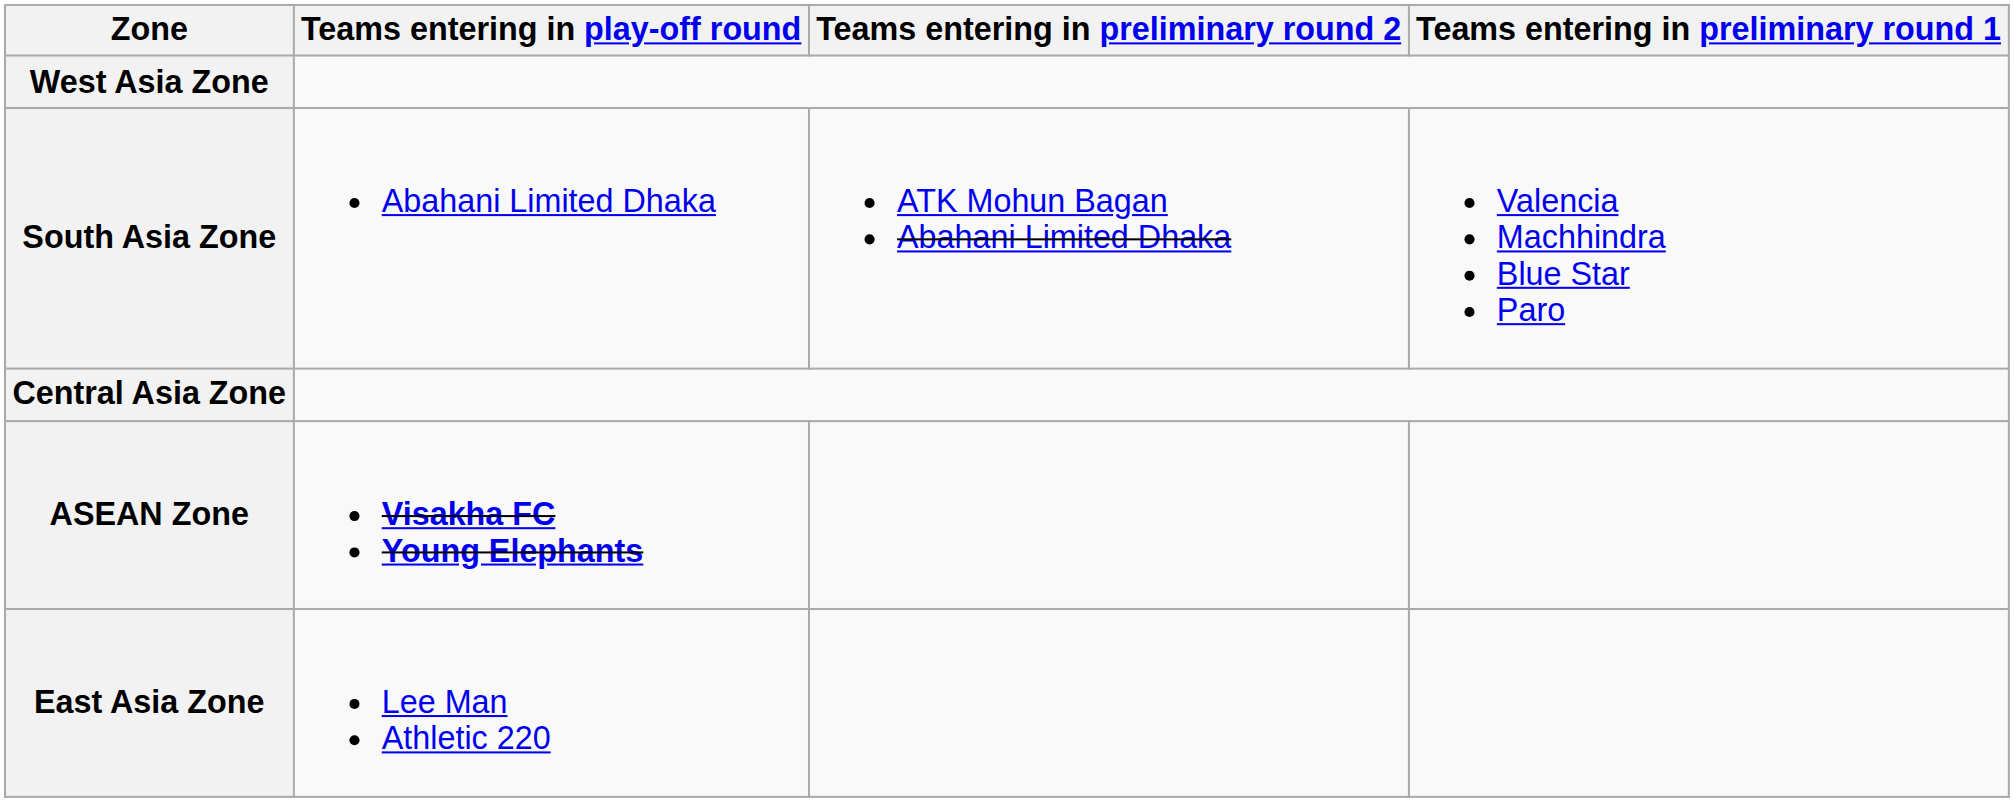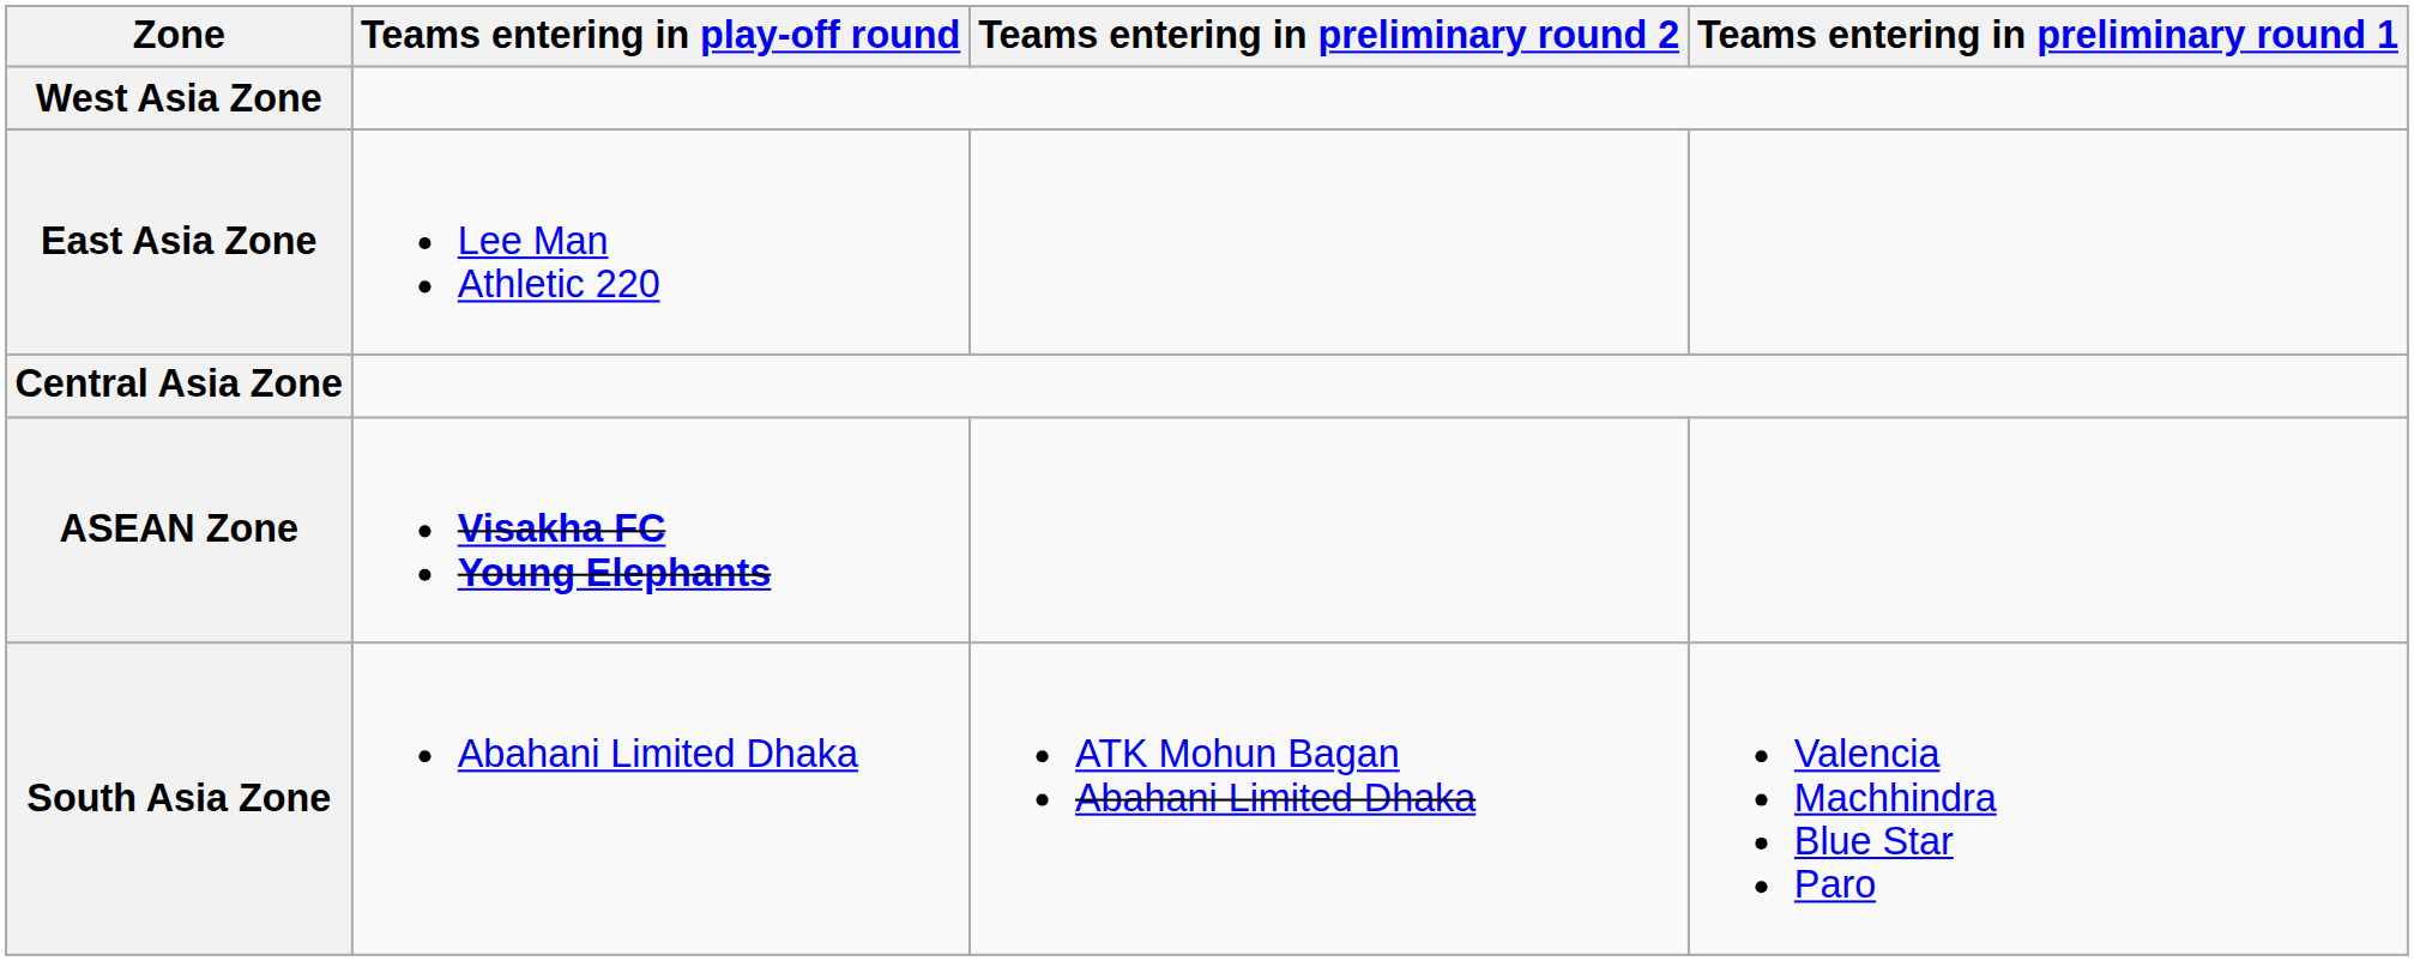 <table class="wikitable">
 <tr>
 <th>Zone</th>
 <th>Teams entering in <a href='#'>play-off round</a></th>
 <th>Teams entering in <a href='#'>preliminary round 2</a></th>
 <th>Teams entering in <a href='#'>preliminary round 1</a></th>
 </tr>
 <tr>
 <th>West Asia Zone</th>
 <td colspan="3" valign="top"></td>
 </tr>
 <tr>
-<th>South Asia Zone</th>
-<td valign="top"><br><ul><li> <a href='#'>Abahani Limited Dhaka</a></li></ul></td>
-<td valign="top"><br><ul><li> <a href='#'>ATK Mohun Bagan</a></li><li><s> <a href='#'>Abahani Limited Dhaka</a></s></li></ul></td>
-<td valign="top"><br><ul><li> <a href='#'>Valencia</a></li><li> <a href='#'>Machhindra</a></li><li> <a href='#'>Blue Star</a></li><li> <a href='#'>Paro</a></li></ul></td>
+<th>East Asia Zone</th>
+<td valign="top"><br><ul><li> <a href='#'>Lee Man</a></li><li> <a href='#'>Athletic 220</a></li></ul></td>
+<td></td>
+<td></td>
 </tr>
 <tr>
 <th>Central Asia Zone</th>
 <td colspan="3" valign="top"></td>
 </tr>
 <tr>
 <th>ASEAN Zone</th>
 <td valign="top"><strong><br><ul><li><s> <a href='#'>Visakha FC</a></s></li><li><s> <a href='#'>Young Elephants</a></s></li></ul></strong></td>
 <td></td>
 <td></td>
 </tr>
 <tr>
-<th>East Asia Zone</th>
-<td valign="top"><br><ul><li> <a href='#'>Lee Man</a></li><li> <a href='#'>Athletic 220</a></li></ul></td>
-<td></td>
-<td></td>
+<th>South Asia Zone</th>
+<td valign="top"><br><ul><li> <a href='#'>Abahani Limited Dhaka</a></li></ul></td>
+<td valign="top"><br><ul><li> <a href='#'>ATK Mohun Bagan</a></li><li><s> <a href='#'>Abahani Limited Dhaka</a></s></li></ul></td>
+<td valign="top"><br><ul><li> <a href='#'>Valencia</a></li><li> <a href='#'>Machhindra</a></li><li> <a href='#'>Blue Star</a></li><li> <a href='#'>Paro</a></li></ul></td>
 </tr>
 </table>
